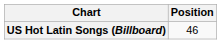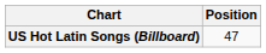 <table class="wikitable plainrowheaders" style="text-align:center">
 <tr>
 <th>Chart</th>
 <th>Position</th>
 </tr>
 <tr>
 <th scope="row">US Hot Latin Songs (<em>Billboard</em>)</th>
-<td>46</td>
+<td>47</td>
 </tr>
 </table>
